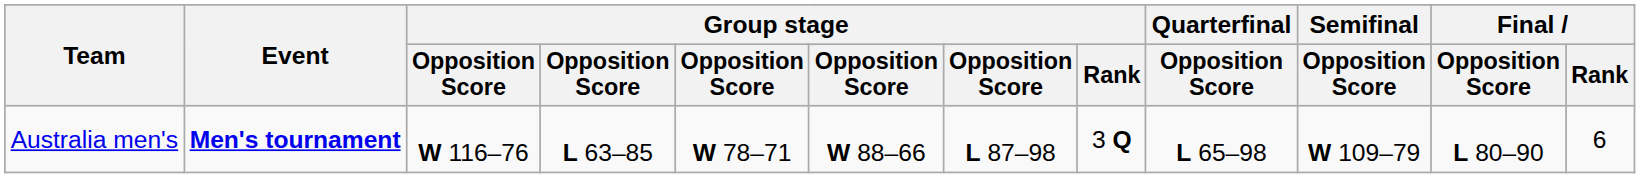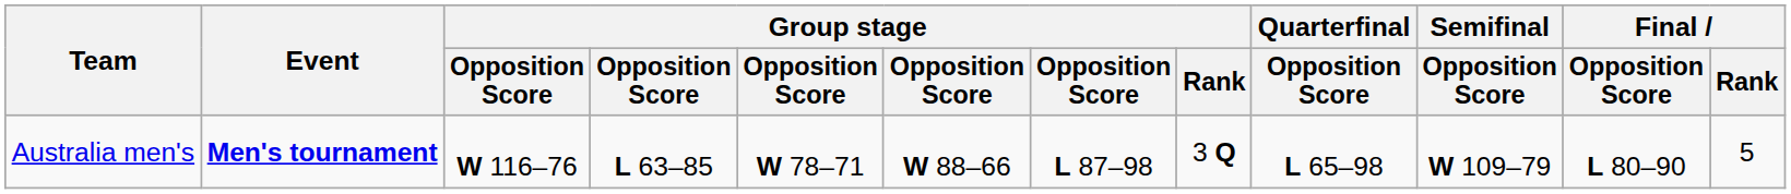 <table class=wikitable style=font-size:90%;text-align:center>
 <tr>
 <th rowspan=2>Team</th>
 <th rowspan=2>Event</th>
 <th colspan=6>Group stage</th>
 <th>Quarterfinal</th>
 <th>Semifinal</th>
 <th colspan=2>Final / </th>
 </tr>
 <tr style=font-size:95%>
 <th>Opposition<br>Score</th>
 <th>Opposition<br>Score</th>
 <th>Opposition<br>Score</th>
 <th>Opposition<br>Score</th>
 <th>Opposition<br>Score</th>
 <th>Rank</th>
 <th>Opposition<br>Score</th>
 <th>Opposition<br>Score</th>
 <th>Opposition<br>Score</th>
 <th>Rank</th>
 </tr>
 <tr>
 <td align=left><a href='#'>Australia men's</a></td>
 <td align=left><strong><a href='#'>Men's tournament</a></strong></td>
 <td><br><strong>W</strong> 116–76</td>
 <td><br><strong>L</strong> 63–85</td>
 <td><br><strong>W</strong> 78–71</td>
 <td><br><strong>W</strong> 88–66</td>
 <td><br><strong>L</strong> 87–98</td>
 <td>3 <strong>Q</strong></td>
 <td><br><strong>L</strong> 65–98</td>
 <td><br><strong>W</strong> 109–79</td>
 <td><br><strong>L</strong> 80–90</td>
-<td>6</td>
+<td>5</td>
 </tr>
 </table>
